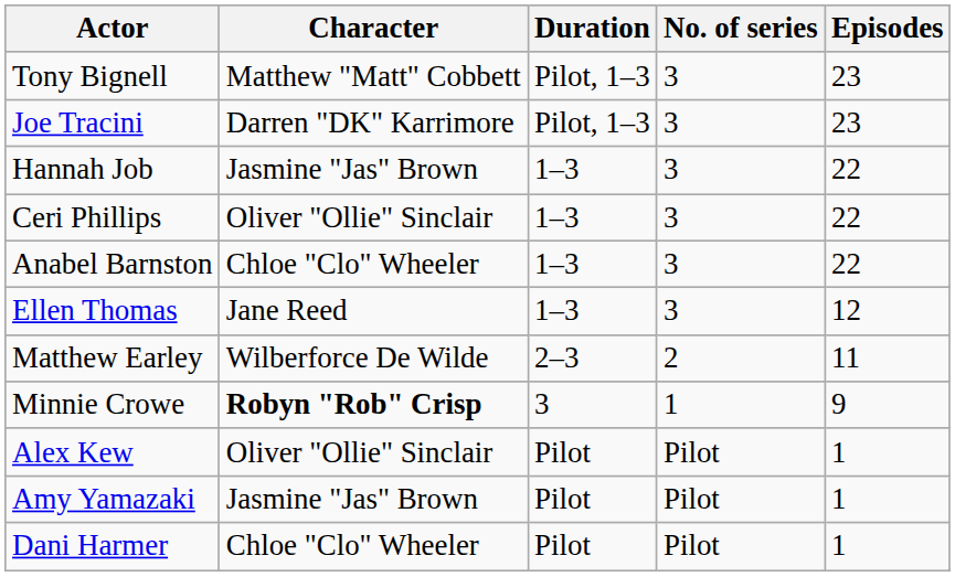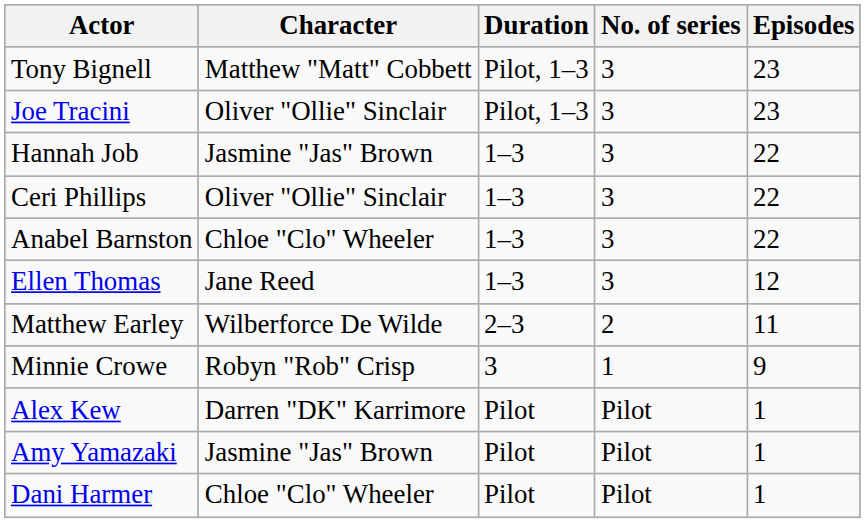 <table class="wikitable sortable">
 <tr>
 <th>Actor</th>
 <th>Character</th>
 <th>Duration</th>
 <th>No. of series</th>
 <th>Episodes</th>
 </tr>
 <tr>
 <td>Tony Bignell</td>
 <td>Matthew "Matt" Cobbett</td>
 <td>Pilot, 1–3</td>
 <td>3</td>
 <td>23</td>
 </tr>
 <tr>
 <td><a href='#'>Joe Tracini</a></td>
-<td>Darren "DK" Karrimore</td>
+<td>Oliver "Ollie" Sinclair</td>
 <td>Pilot, 1–3</td>
 <td>3</td>
 <td>23</td>
 </tr>
 <tr>
 <td>Hannah Job</td>
 <td>Jasmine "Jas" Brown</td>
 <td>1–3</td>
 <td>3</td>
 <td>22</td>
 </tr>
 <tr>
 <td>Ceri Phillips</td>
 <td>Oliver "Ollie" Sinclair</td>
 <td>1–3</td>
 <td>3</td>
 <td>22</td>
 </tr>
 <tr>
 <td>Anabel Barnston</td>
 <td>Chloe "Clo" Wheeler</td>
 <td>1–3</td>
 <td>3</td>
 <td>22</td>
 </tr>
 <tr>
 <td><a href='#'>Ellen Thomas</a></td>
 <td>Jane Reed</td>
 <td>1–3</td>
 <td>3</td>
 <td>12</td>
 </tr>
 <tr>
 <td>Matthew Earley</td>
 <td>Wilberforce De Wilde</td>
 <td>2–3</td>
 <td>2</td>
 <td>11</td>
 </tr>
 <tr>
 <td>Minnie Crowe</td>
-<td><strong>Robyn "Rob" Crisp</strong></td>
+<td>Robyn "Rob" Crisp</td>
 <td>3</td>
 <td>1</td>
 <td>9</td>
 </tr>
 <tr>
 <td><a href='#'>Alex Kew</a></td>
-<td>Oliver "Ollie" Sinclair</td>
+<td>Darren "DK" Karrimore</td>
 <td>Pilot</td>
 <td>Pilot</td>
 <td>1</td>
 </tr>
 <tr>
 <td><a href='#'>Amy Yamazaki</a></td>
 <td>Jasmine "Jas" Brown</td>
 <td>Pilot</td>
 <td>Pilot</td>
 <td>1</td>
 </tr>
 <tr>
 <td><a href='#'>Dani Harmer</a></td>
 <td>Chloe "Clo" Wheeler</td>
 <td>Pilot</td>
 <td>Pilot</td>
 <td>1</td>
 </tr>
 </table>
